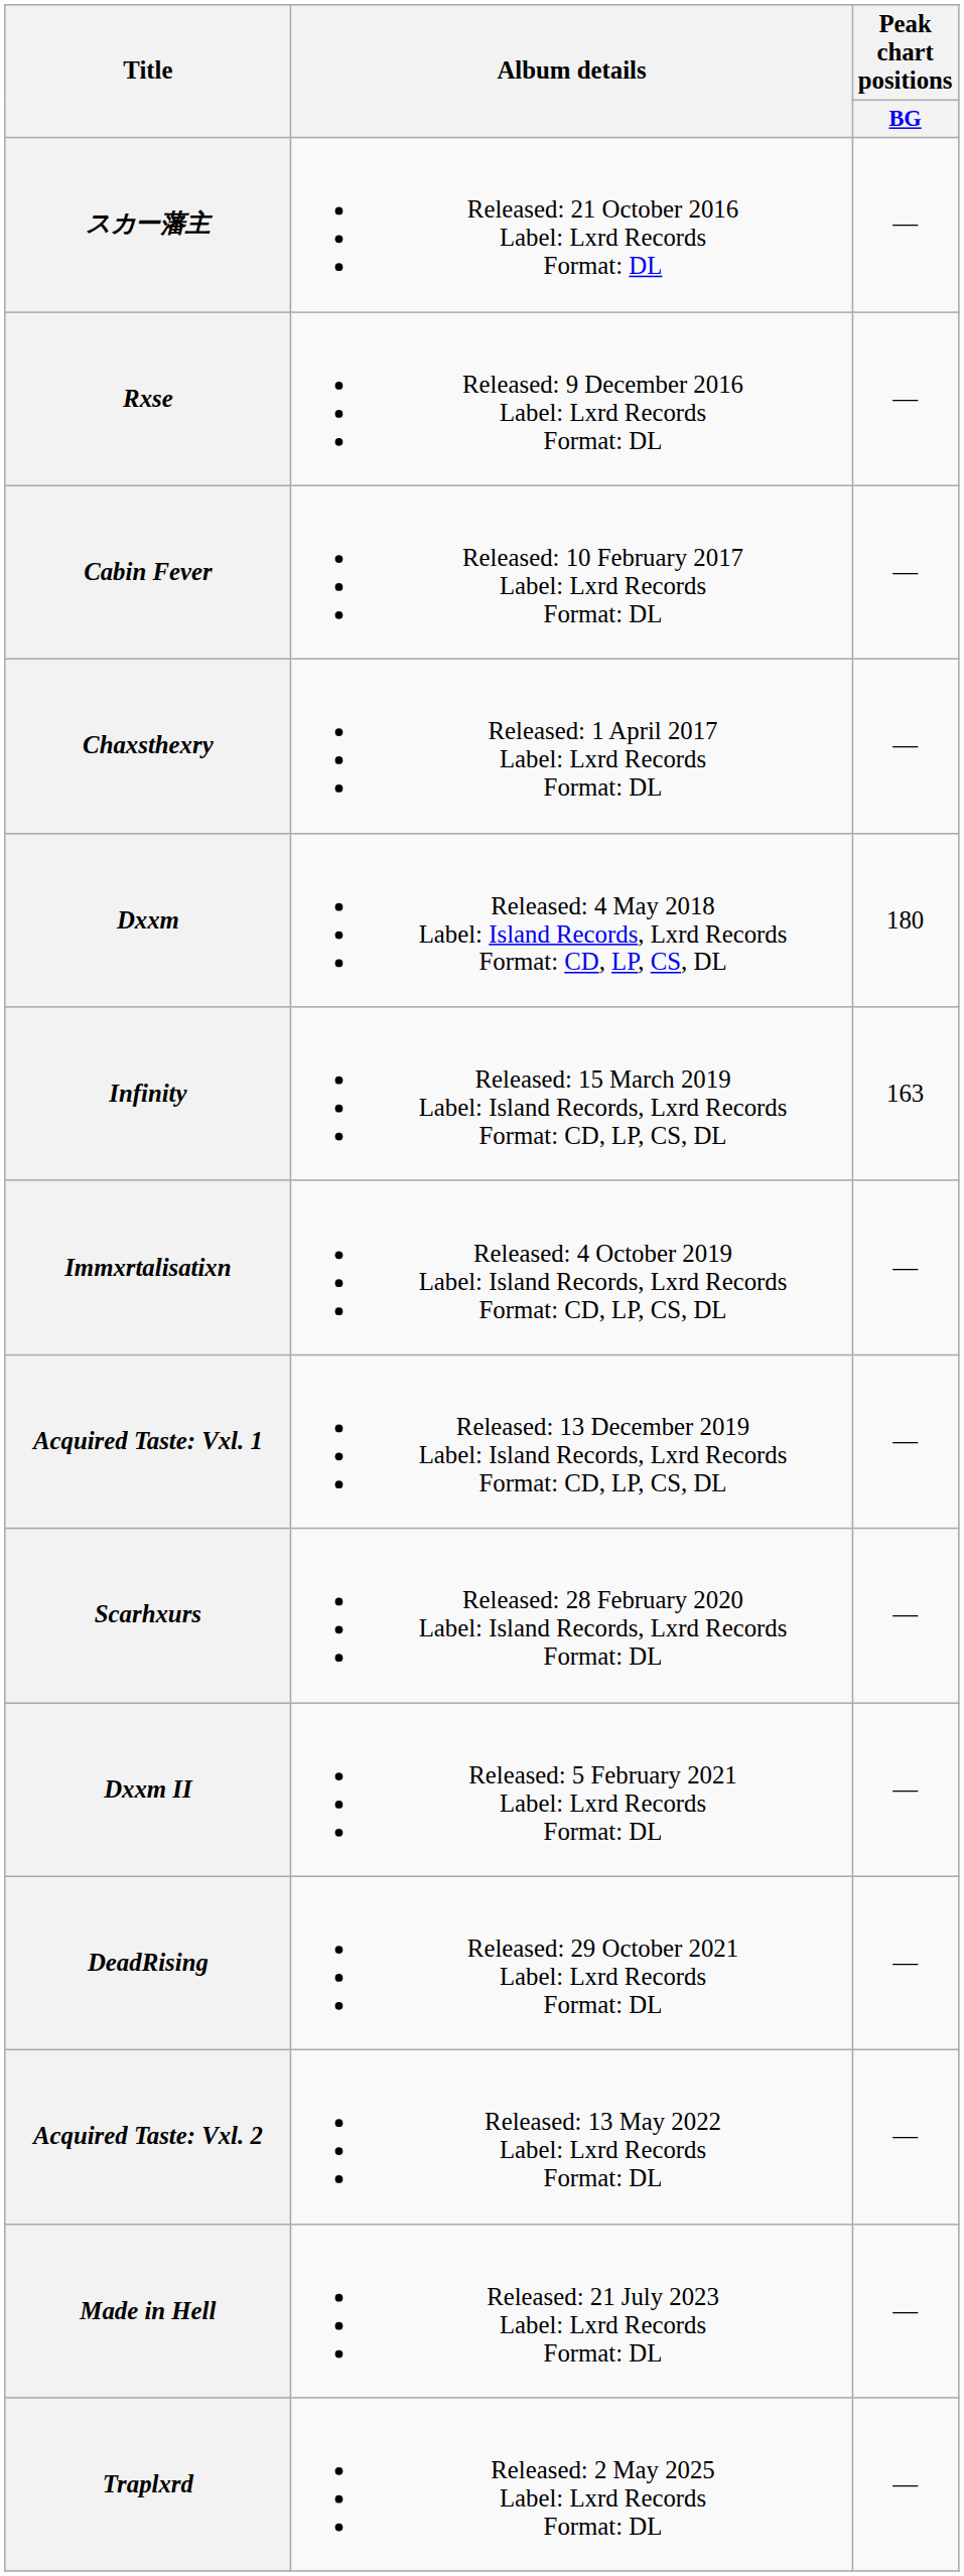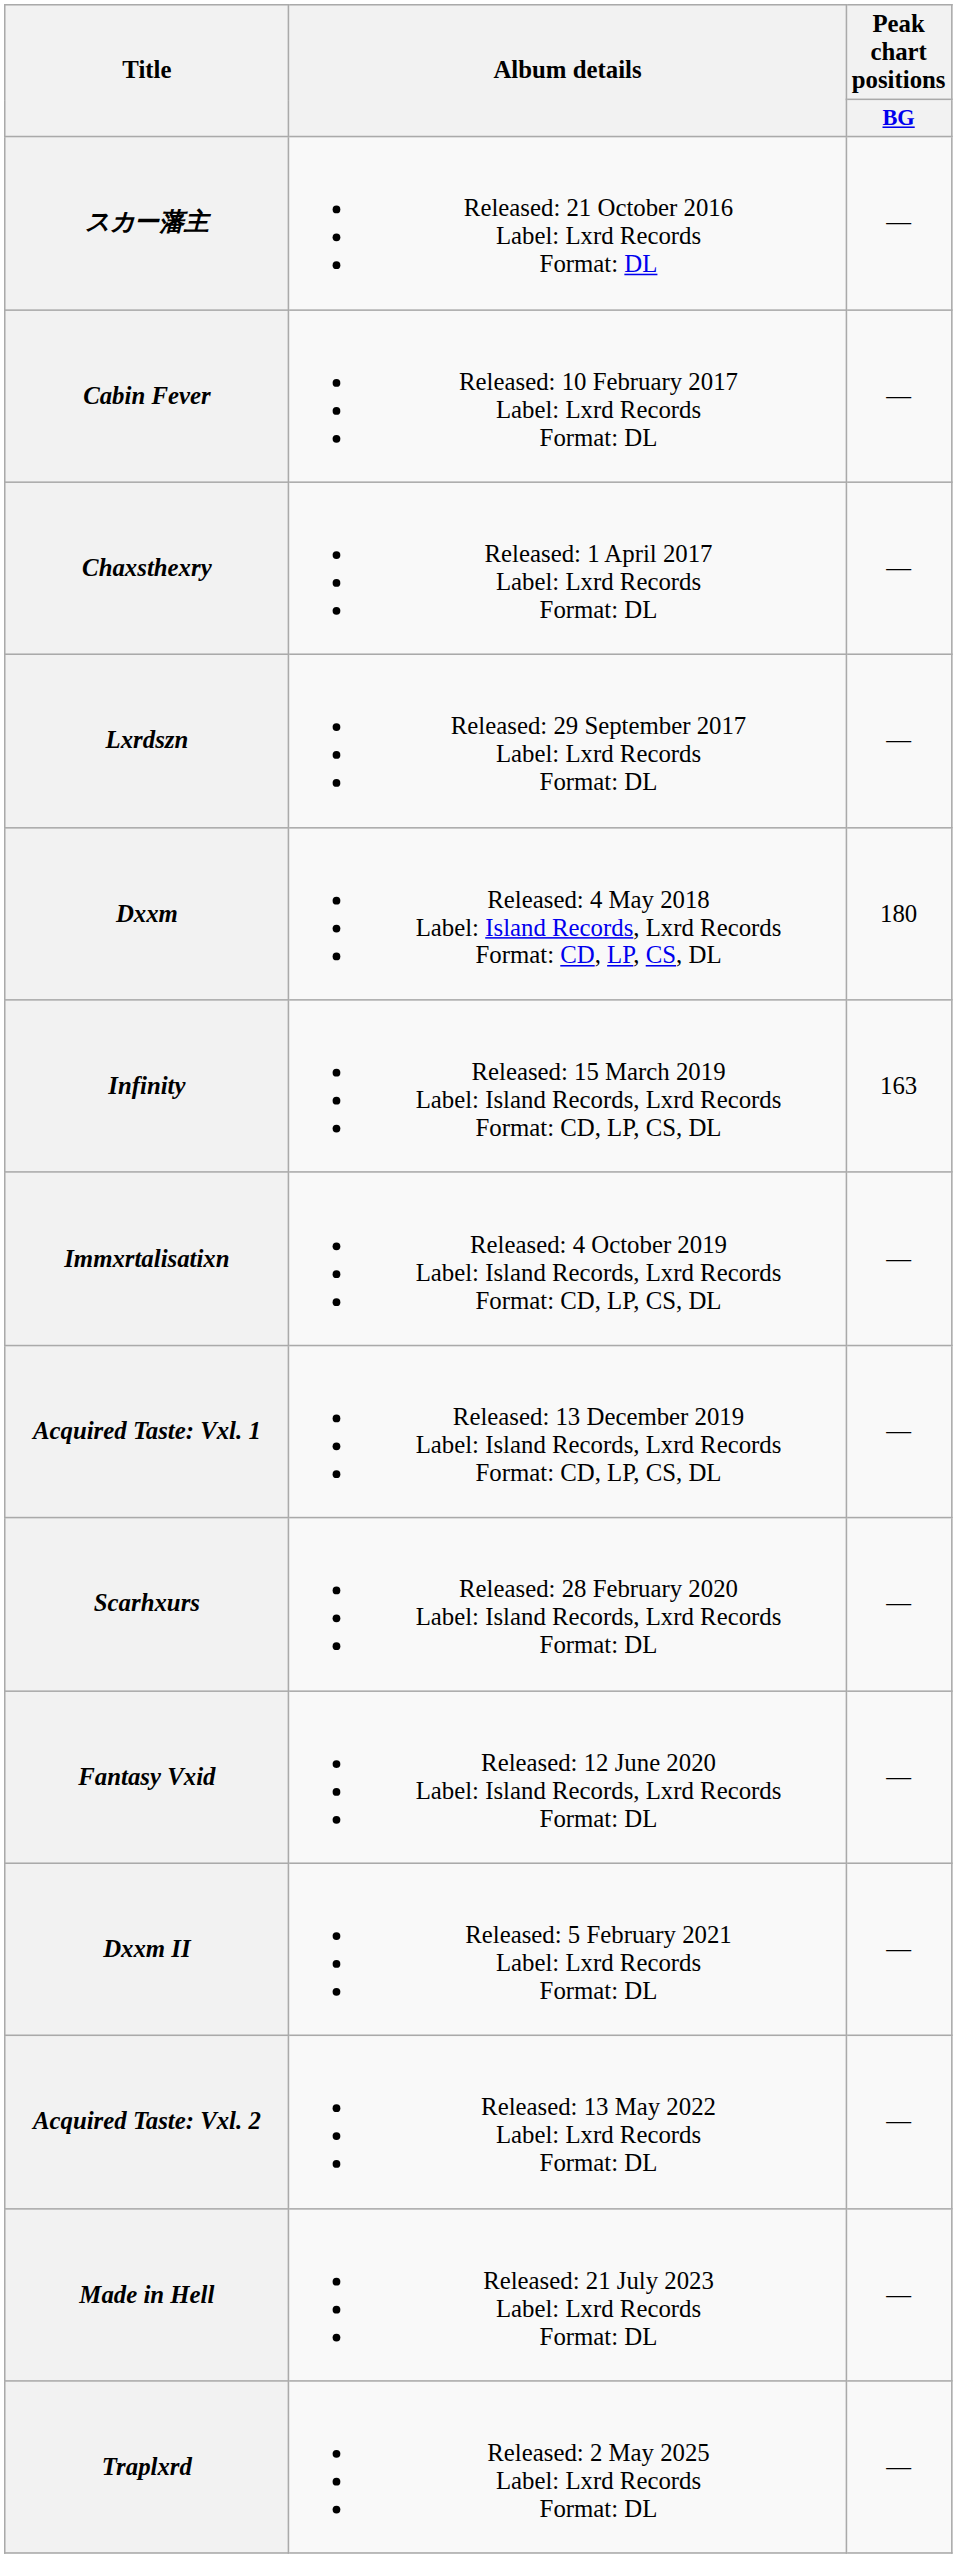 <table class="wikitable plainrowheaders" style="text-align:center;">
 <tr>
 <th scope="col" rowspan="2" style="width:11em;">Title</th>
 <th scope="col" rowspan="2" style="width:22em;">Album details</th>
 <th scope="col" colspan="1">Peak chart positions</th>
 </tr>
 <tr>
 <th scope="col" style="width:3em;font-size:90%;"><a href='#'>BG</a><br></th>
 </tr>
 <tr>
 <th scope="row"><em>スカー藩主</em></th>
 <td><br><ul><li>Released: 21 October 2016</li><li>Label: Lxrd Records</li><li>Format: <a href='#'>DL</a></li></ul></td>
 <td>—</td>
 </tr>
 <tr>
-<th scope="row"><em>Rxse</em></th>
-<td><br><ul><li>Released: 9 December 2016</li><li>Label: Lxrd Records</li><li>Format: DL</li></ul></td>
-<td>—</td>
-</tr>
-<tr>
 <th scope="row"><em>Cabin Fever</em></th>
 <td><br><ul><li>Released: 10 February 2017</li><li>Label: Lxrd Records</li><li>Format: DL</li></ul></td>
 <td>—</td>
 </tr>
 <tr>
 <th scope="row"><em>Chaxsthexry</em></th>
 <td><br><ul><li>Released: 1 April 2017</li><li>Label: Lxrd Records</li><li>Format: DL</li></ul></td>
+<td>—</td>
+</tr>
+<tr>
+<th scope="row"><em>Lxrdszn</em></th>
+<td><br><ul><li>Released: 29 September 2017</li><li>Label: Lxrd Records</li><li>Format: DL</li></ul></td>
 <td>—</td>
 </tr>
 <tr>
 <th scope="row"><em>Dxxm</em></th>
 <td><br><ul><li>Released: 4 May 2018</li><li>Label: <a href='#'>Island Records</a>, Lxrd Records</li><li>Format: <a href='#'>CD</a>, <a href='#'>LP</a>, <a href='#'>CS</a>, DL</li></ul></td>
 <td>180</td>
 </tr>
 <tr>
 <th scope="row"><em>Infinity</em></th>
 <td><br><ul><li>Released: 15 March 2019</li><li>Label: Island Records, Lxrd Records</li><li>Format: CD, LP, CS, DL</li></ul></td>
 <td>163</td>
 </tr>
 <tr>
 <th scope="row"><em>Immxrtalisatixn</em></th>
 <td><br><ul><li>Released: 4 October 2019</li><li>Label: Island Records, Lxrd Records</li><li>Format: CD, LP, CS, DL</li></ul></td>
 <td>—</td>
 </tr>
 <tr>
 <th scope="row"><em>Acquired Taste: Vxl. 1</em></th>
 <td><br><ul><li>Released: 13 December 2019</li><li>Label: Island Records, Lxrd Records</li><li>Format: CD, LP, CS, DL</li></ul></td>
 <td>—</td>
 </tr>
 <tr>
 <th scope="row"><em>Scarhxurs</em></th>
 <td><br><ul><li>Released: 28 February 2020</li><li>Label: Island Records, Lxrd Records</li><li>Format: DL</li></ul></td>
 <td>—</td>
 </tr>
 <tr>
-<th scope="row"><em>Dxxm II</em></th>
-<td><br><ul><li>Released: 5 February 2021</li><li>Label: Lxrd Records</li><li>Format: DL</li></ul></td>
+<th scope="row"><em>Fantasy Vxid</em></th>
+<td><br><ul><li>Released: 12 June 2020</li><li>Label: Island Records, Lxrd Records</li><li>Format: DL</li></ul></td>
 <td>—</td>
 </tr>
 <tr>
-<th scope="row"><em>DeadRising</em></th>
-<td><br><ul><li>Released: 29 October 2021</li><li>Label: Lxrd Records</li><li>Format: DL</li></ul></td>
+<th scope="row"><em>Dxxm II</em></th>
+<td><br><ul><li>Released: 5 February 2021</li><li>Label: Lxrd Records</li><li>Format: DL</li></ul></td>
 <td>—</td>
 </tr>
 <tr>
 <th scope="row"><em>Acquired Taste: Vxl. 2</em></th>
 <td><br><ul><li>Released: 13 May 2022</li><li>Label: Lxrd Records</li><li>Format: DL</li></ul></td>
 <td>—</td>
 </tr>
 <tr>
 <th scope="row"><em>Made in Hell</em></th>
 <td><br><ul><li>Released: 21 July 2023</li><li>Label: Lxrd Records</li><li>Format: DL</li></ul></td>
 <td>—</td>
 </tr>
 <tr>
 <th scope="row"><em>Traplxrd</em></th>
 <td><br><ul><li>Released: 2 May 2025</li><li>Label: Lxrd Records</li><li>Format: DL</li></ul></td>
 <td>—</td>
 </tr>
 </table>
